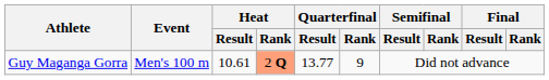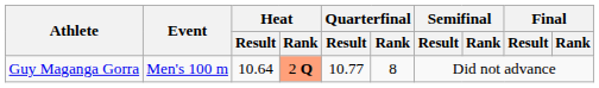 <table class="wikitable" style="font-size:90%">
 <tr>
 <th rowspan="2">Athlete</th>
 <th rowspan="2">Event</th>
 <th colspan="2">Heat</th>
 <th colspan="2">Quarterfinal</th>
 <th colspan="2">Semifinal</th>
 <th colspan="2">Final</th>
 </tr>
 <tr style="font-size:95%">
 <th>Result</th>
 <th>Rank</th>
 <th>Result</th>
 <th>Rank</th>
 <th>Result</th>
 <th>Rank</th>
 <th>Result</th>
 <th>Rank</th>
 </tr>
 <tr align=center>
 <td align=left><a href='#'>Guy Maganga Gorra</a></td>
 <td align=left><a href='#'>Men's 100 m</a></td>
-<td>10.61</td>
+<td>10.64</td>
 <td style="background: lightsalmon;">2 <strong>Q</strong></td>
-<td>13.77</td>
-<td>9</td>
+<td>10.77</td>
+<td>8</td>
 <td colspan="4">Did not advance</td>
 </tr>
 </table>
